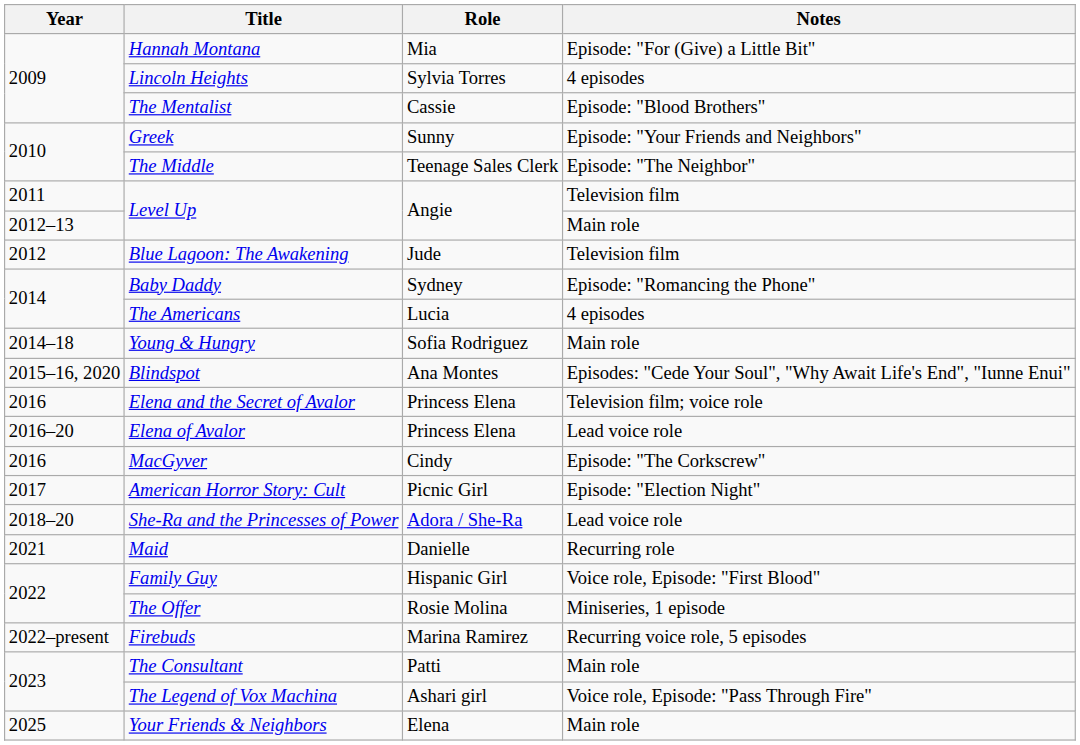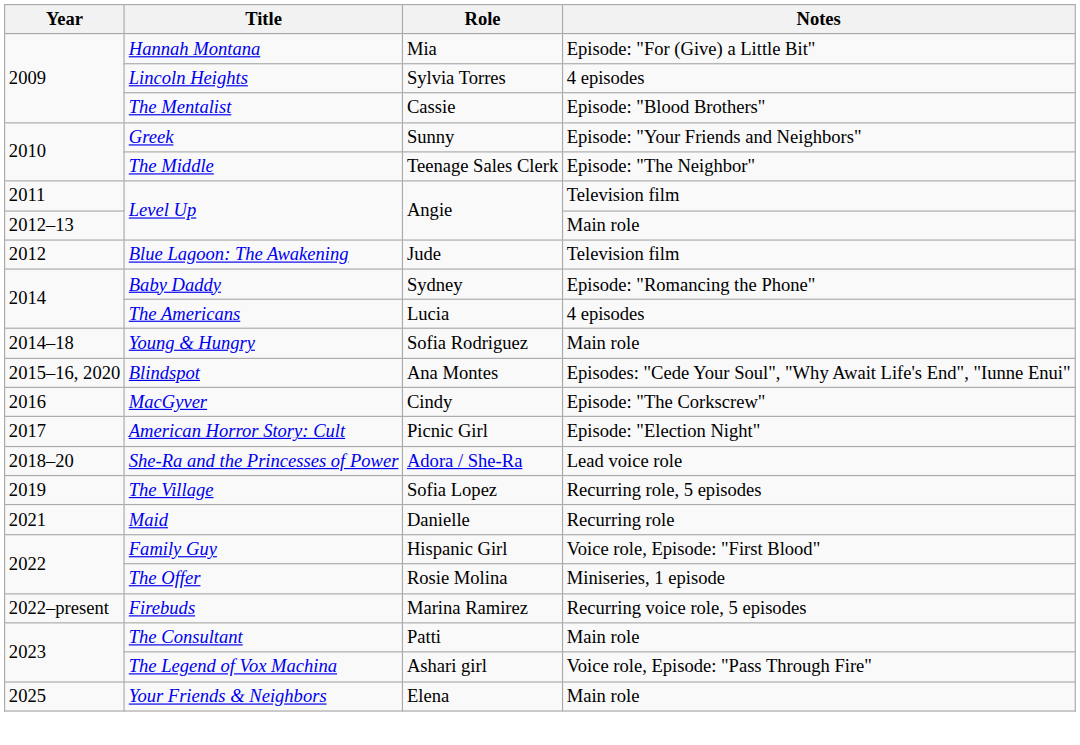 <table class="wikitable sortable">
 <tr>
 <th>Year</th>
 <th>Title</th>
 <th>Role</th>
 <th class="unsortable">Notes</th>
 </tr>
 <tr>
 <td rowspan="3">2009</td>
 <td><em><a href='#'>Hannah Montana</a></em></td>
 <td>Mia</td>
 <td>Episode: "For (Give) a Little Bit"</td>
 </tr>
 <tr>
 <td><em><a href='#'>Lincoln Heights</a></em></td>
 <td>Sylvia Torres</td>
 <td>4 episodes</td>
 </tr>
 <tr>
 <td><em><a href='#'>The Mentalist</a></em></td>
 <td>Cassie</td>
 <td>Episode: "Blood Brothers"</td>
 </tr>
 <tr>
 <td rowspan="2">2010</td>
 <td><em><a href='#'>Greek</a></em></td>
 <td>Sunny</td>
 <td>Episode: "Your Friends and Neighbors"</td>
 </tr>
 <tr>
 <td><em><a href='#'>The Middle</a></em></td>
 <td>Teenage Sales Clerk</td>
 <td>Episode: "The Neighbor"</td>
 </tr>
 <tr>
 <td>2011</td>
 <td rowspan="2"><em><a href='#'>Level Up</a></em></td>
 <td rowspan="2">Angie</td>
 <td>Television film</td>
 </tr>
 <tr>
 <td>2012–13</td>
 <td>Main role</td>
 </tr>
 <tr>
 <td>2012</td>
 <td><em><a href='#'>Blue Lagoon: The Awakening</a></em></td>
 <td>Jude</td>
 <td>Television film</td>
 </tr>
 <tr>
 <td rowspan="2">2014</td>
 <td><em><a href='#'>Baby Daddy</a></em></td>
 <td>Sydney</td>
 <td>Episode: "Romancing the Phone"</td>
 </tr>
 <tr>
 <td><em><a href='#'>The Americans</a></em></td>
 <td>Lucia</td>
 <td>4 episodes</td>
 </tr>
 <tr>
 <td>2014–18</td>
 <td><em><a href='#'>Young & Hungry</a></em></td>
 <td>Sofia Rodriguez</td>
 <td>Main role</td>
 </tr>
 <tr>
 <td>2015–16, 2020</td>
 <td><em><a href='#'>Blindspot</a></em></td>
 <td>Ana Montes</td>
 <td>Episodes: "Cede Your Soul", "Why Await Life's End", "Iunne Enui"</td>
 </tr>
 <tr>
 <td>2016</td>
-<td><em><a href='#'>Elena and the Secret of Avalor</a></em></td>
-<td>Princess Elena</td>
-<td>Television film; voice role</td>
-</tr>
-<tr>
-<td>2016–20</td>
-<td><em><a href='#'>Elena of Avalor</a></em></td>
-<td>Princess Elena</td>
-<td>Lead voice role</td>
-</tr>
-<tr>
-<td>2016</td>
 <td><em><a href='#'>MacGyver</a></em></td>
 <td>Cindy</td>
 <td>Episode: "The Corkscrew"</td>
 </tr>
 <tr>
 <td>2017</td>
 <td><em><a href='#'>American Horror Story: Cult</a></em></td>
 <td>Picnic Girl</td>
 <td>Episode: "Election Night"</td>
 </tr>
 <tr>
 <td>2018–20</td>
 <td><em><a href='#'>She-Ra and the Princesses of Power</a></em></td>
 <td><a href='#'>Adora / She-Ra</a></td>
 <td>Lead voice role</td>
+</tr>
+<tr>
+<td>2019</td>
+<td><em><a href='#'>The Village</a></em></td>
+<td>Sofia Lopez</td>
+<td>Recurring role, 5 episodes</td>
 </tr>
 <tr>
 <td>2021</td>
 <td><em><a href='#'>Maid</a></em></td>
 <td>Danielle</td>
 <td>Recurring role</td>
 </tr>
 <tr>
 <td rowspan="2">2022</td>
 <td><em><a href='#'>Family Guy</a></em></td>
 <td>Hispanic Girl</td>
 <td>Voice role, Episode: "First Blood"</td>
 </tr>
 <tr>
 <td><em><a href='#'>The Offer</a></em></td>
 <td>Rosie Molina</td>
 <td>Miniseries, 1 episode</td>
 </tr>
 <tr>
 <td>2022–present</td>
 <td><em><a href='#'>Firebuds</a></em></td>
 <td>Marina Ramirez</td>
 <td>Recurring voice role, 5 episodes</td>
 </tr>
 <tr>
 <td rowspan="2">2023</td>
 <td><em><a href='#'>The Consultant</a></em></td>
 <td>Patti</td>
 <td>Main role</td>
 </tr>
 <tr>
 <td><em><a href='#'>The Legend of Vox Machina</a></em></td>
 <td>Ashari girl</td>
 <td>Voice role, Episode: "Pass Through Fire"</td>
 </tr>
 <tr>
 <td>2025</td>
 <td><em><a href='#'>Your Friends & Neighbors</a></em></td>
 <td>Elena</td>
 <td>Main role</td>
 </tr>
 </table>
